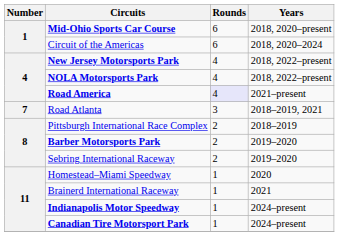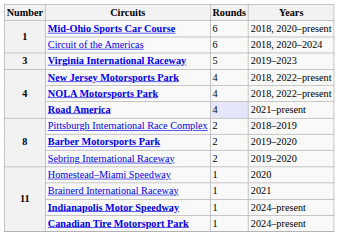 <table class="wikitable" style="text-align=center">
 <tr>
 <th>Number</th>
 <th>Circuits</th>
 <th>Rounds</th>
 <th>Years</th>
 </tr>
 <tr>
 <th rowspan=2>1</th>
 <td> <strong><a href='#'>Mid-Ohio Sports Car Course</a></strong></td>
 <td>6</td>
 <td>2018, 2020–present</td>
 </tr>
 <tr>
 <td> <a href='#'>Circuit of the Americas</a></td>
 <td>6</td>
 <td>2018, 2020–2024</td>
 </tr>
 <tr>
+<th>3</th>
+<td> <strong><a href='#'>Virginia International Raceway</a></strong></td>
+<td>5</td>
+<td>2019–2023</td>
+</tr>
+<tr>
 <th rowspan=3>4</th>
 <td> <strong><a href='#'>New Jersey Motorsports Park</a></strong></td>
 <td>4</td>
 <td>2018, 2022–present</td>
 </tr>
 <tr>
 <td> <strong><a href='#'>NOLA Motorsports Park</a></strong></td>
 <td>4</td>
 <td>2018, 2022–present</td>
 </tr>
 <tr>
 <td> <strong><a href='#'>Road America</a></strong></td>
 <td style="background: lavender;">4</td>
 <td>2021–present</td>
-</tr>
-<tr>
-<th>7</th>
-<td> <a href='#'>Road Atlanta</a></td>
-<td>3</td>
-<td>2018–2019, 2021</td>
 </tr>
 <tr>
 <th rowspan=3>8</th>
 <td> <a href='#'>Pittsburgh International Race Complex</a></td>
 <td>2</td>
 <td>2018–2019</td>
 </tr>
 <tr>
 <td> <strong><a href='#'>Barber Motorsports Park</a></strong></td>
 <td>2</td>
 <td>2019–2020</td>
 </tr>
 <tr>
 <td> <a href='#'>Sebring International Raceway</a></td>
 <td>2</td>
 <td>2019–2020</td>
 </tr>
 <tr>
 <th rowspan=4>11</th>
 <td> <a href='#'>Homestead–Miami Speedway</a></td>
 <td>1</td>
 <td>2020</td>
 </tr>
 <tr>
 <td> <a href='#'>Brainerd International Raceway</a></td>
 <td>1</td>
 <td>2021</td>
 </tr>
 <tr>
 <td> <strong><a href='#'>Indianapolis Motor Speedway</a></strong></td>
 <td>1</td>
 <td>2024–present</td>
 </tr>
 <tr>
 <td> <strong><a href='#'>Canadian Tire Motorsport Park</a></strong></td>
 <td>1</td>
 <td>2024–present</td>
 </tr>
 <tr>
 </tr>
 </table>
